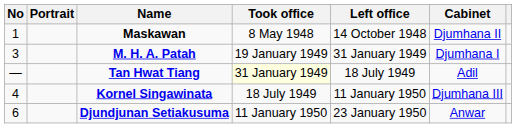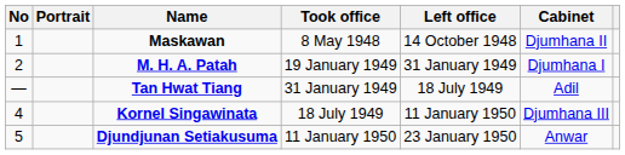 <table class="wikitable" style="text-align:center">
 <tr>
 <th>No</th>
 <th>Portrait</th>
 <th>Name</th>
 <th>Took office</th>
 <th>Left office</th>
 <th>Cabinet</th>
 <th></th>
 </tr>
 <tr>
 <td>1</td>
 <td></td>
 <td><strong>Maskawan</strong></td>
 <td>8 May 1948</td>
 <td>14 October 1948</td>
 <td><a href='#'>Djumhana II</a></td>
 <td></td>
 </tr>
 <tr>
-<td>3</td>
+<td>2</td>
 <td></td>
 <td><strong><a href='#'>M. H. A. Patah</a></strong></td>
 <td>19 January 1949</td>
 <td>31 January 1949</td>
 <td><a href='#'>Djumhana I</a></td>
 <td></td>
 </tr>
 <tr>
 <td>—</td>
 <td></td>
 <td><strong><a href='#'>Tan Hwat Tiang</a></strong></td>
-<td style="background: lightyellow;">31 January 1949</td>
+<td>31 January 1949</td>
 <td>18 July 1949</td>
 <td><a href='#'>Adil</a></td>
 <td><br></td>
 </tr>
 <tr>
 <td>4</td>
 <td></td>
 <td><strong><a href='#'>Kornel Singawinata</a></strong></td>
 <td>18 July 1949</td>
 <td>11 January 1950</td>
 <td><a href='#'>Djumhana III</a></td>
 <td></td>
 </tr>
 <tr>
-<td>6</td>
+<td>5</td>
 <td></td>
 <td><strong><a href='#'>Djundjunan Setiakusuma</a></strong></td>
 <td>11 January 1950</td>
 <td>23 January 1950</td>
 <td><a href='#'>Anwar</a></td>
 <td></td>
 </tr>
 </table>
